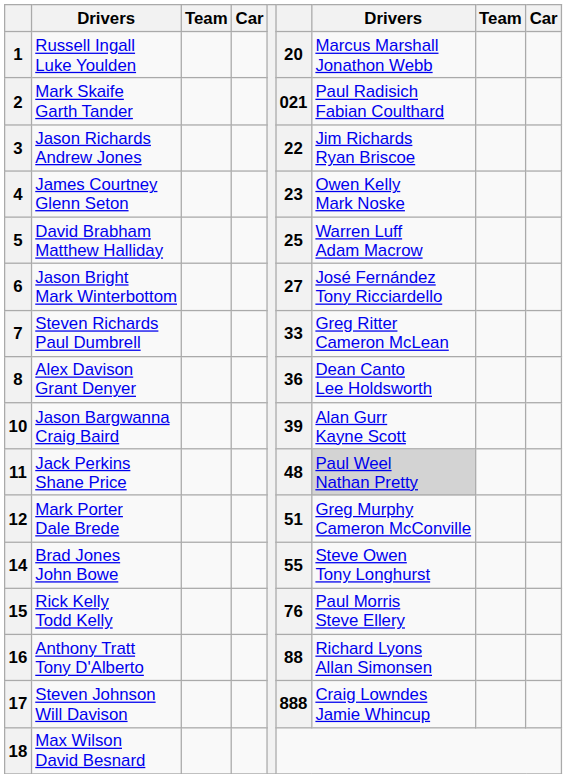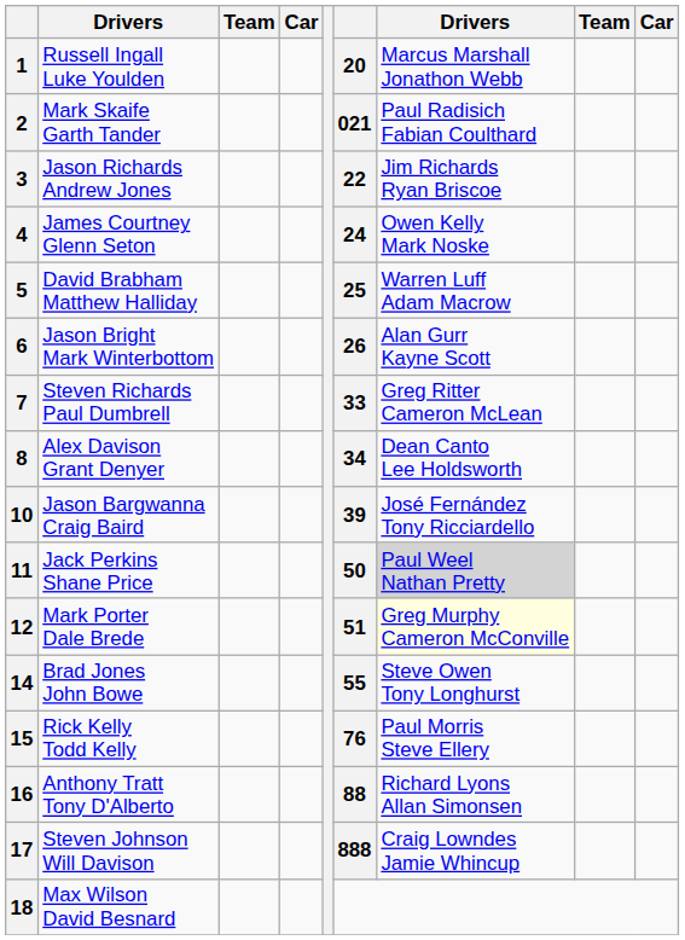 <table class="wikitable" style="font-size: 82%;">
 <tr>
 <th></th>
 <th>Drivers</th>
 <th>Team</th>
 <th>Car</th>
 <th rowspan="18"></th>
 <th></th>
 <th>Drivers</th>
 <th>Team</th>
 <th>Car</th>
 </tr>
 <tr>
 <th>1</th>
 <td> <a href='#'>Russell Ingall</a><br> <a href='#'>Luke Youlden</a></td>
 <td><br></td>
 <td></td>
 <th>20</th>
 <td> <a href='#'>Marcus Marshall</a><br> <a href='#'>Jonathon Webb</a></td>
 <td><br></td>
 <td></td>
 </tr>
 <tr>
 <th>2</th>
 <td> <a href='#'>Mark Skaife</a><br> <a href='#'>Garth Tander</a></td>
 <td><br></td>
 <td></td>
 <th>021</th>
 <td> <a href='#'>Paul Radisich</a><br> <a href='#'>Fabian Coulthard</a></td>
 <td><br></td>
 <td></td>
 </tr>
 <tr>
 <th>3</th>
 <td> <a href='#'>Jason Richards</a><br> <a href='#'>Andrew Jones</a></td>
 <td><br></td>
 <td></td>
 <th>22</th>
 <td> <a href='#'>Jim Richards</a><br> <a href='#'>Ryan Briscoe</a></td>
 <td><br></td>
 <td></td>
 </tr>
 <tr>
 <th>4</th>
 <td> <a href='#'>James Courtney</a><br> <a href='#'>Glenn Seton</a></td>
 <td><br></td>
 <td></td>
-<th>23</th>
+<th>24</th>
 <td> <a href='#'>Owen Kelly</a><br> <a href='#'>Mark Noske</a></td>
 <td><br></td>
 <td></td>
 </tr>
 <tr>
 <th>5</th>
 <td> <a href='#'>David Brabham</a><br> <a href='#'>Matthew Halliday</a></td>
 <td><br></td>
 <td></td>
 <th>25</th>
 <td> <a href='#'>Warren Luff</a><br> <a href='#'>Adam Macrow</a></td>
 <td><br></td>
 <td></td>
 </tr>
 <tr>
 <th>6</th>
 <td> <a href='#'>Jason Bright</a><br> <a href='#'>Mark Winterbottom</a></td>
 <td><br></td>
 <td></td>
-<th>27</th>
-<td> <a href='#'>José Fernández</a><br> <a href='#'>Tony Ricciardello</a></td>
+<th>26</th>
+<td> <a href='#'>Alan Gurr</a><br> <a href='#'>Kayne Scott</a></td>
 <td><br></td>
 <td></td>
 </tr>
 <tr>
 <th>7</th>
 <td> <a href='#'>Steven Richards</a><br> <a href='#'>Paul Dumbrell</a></td>
 <td><br></td>
 <td></td>
 <th>33</th>
 <td> <a href='#'>Greg Ritter</a><br> <a href='#'>Cameron McLean</a></td>
 <td><br></td>
 <td></td>
 </tr>
 <tr>
 <th>8</th>
 <td> <a href='#'>Alex Davison</a><br> <a href='#'>Grant Denyer</a></td>
 <td><br></td>
 <td></td>
-<th>36</th>
+<th>34</th>
 <td> <a href='#'>Dean Canto</a><br> <a href='#'>Lee Holdsworth</a></td>
 <td><br></td>
 <td></td>
 </tr>
 <tr>
 <th>10</th>
 <td> <a href='#'>Jason Bargwanna</a><br> <a href='#'>Craig Baird</a></td>
 <td><br></td>
 <td></td>
 <th>39</th>
-<td> <a href='#'>Alan Gurr</a><br> <a href='#'>Kayne Scott</a></td>
+<td> <a href='#'>José Fernández</a><br> <a href='#'>Tony Ricciardello</a></td>
 <td><br></td>
 <td></td>
 </tr>
 <tr>
 <th>11</th>
 <td> <a href='#'>Jack Perkins</a><br> <a href='#'>Shane Price</a></td>
 <td><br></td>
 <td></td>
-<th>48</th>
+<th>50</th>
 <td style="background: lightgrey;"> <a href='#'>Paul Weel</a><br> <a href='#'>Nathan Pretty</a></td>
 <td><br></td>
 <td></td>
 </tr>
 <tr>
 <th>12</th>
 <td> <a href='#'>Mark Porter</a><br> <a href='#'>Dale Brede</a></td>
 <td><br></td>
 <td></td>
 <th>51</th>
-<td> <a href='#'>Greg Murphy</a><br> <a href='#'>Cameron McConville</a></td>
+<td style="background: lightyellow;"> <a href='#'>Greg Murphy</a><br> <a href='#'>Cameron McConville</a></td>
 <td><br></td>
 <td></td>
 </tr>
 <tr>
 <th>14</th>
 <td> <a href='#'>Brad Jones</a><br> <a href='#'>John Bowe</a></td>
 <td><br></td>
 <td></td>
 <th>55</th>
 <td> <a href='#'>Steve Owen</a><br> <a href='#'>Tony Longhurst</a></td>
 <td><br></td>
 <td></td>
 </tr>
 <tr>
 <th>15</th>
 <td> <a href='#'>Rick Kelly</a><br> <a href='#'>Todd Kelly</a></td>
 <td><br></td>
 <td></td>
 <th>76</th>
 <td> <a href='#'>Paul Morris</a><br> <a href='#'>Steve Ellery</a></td>
 <td><br></td>
 <td></td>
 </tr>
 <tr>
 <th>16</th>
 <td> <a href='#'>Anthony Tratt</a><br> <a href='#'>Tony D'Alberto</a></td>
 <td><br></td>
 <td></td>
 <th>88</th>
 <td> <a href='#'>Richard Lyons</a><br> <a href='#'>Allan Simonsen</a></td>
 <td><br></td>
 <td></td>
 </tr>
 <tr>
 <th>17</th>
 <td> <a href='#'>Steven Johnson</a><br> <a href='#'>Will Davison</a></td>
 <td><br></td>
 <td></td>
 <th>888</th>
 <td> <a href='#'>Craig Lowndes</a><br> <a href='#'>Jamie Whincup</a></td>
 <td><br></td>
 <td></td>
 </tr>
 <tr>
 <th>18</th>
 <td> <a href='#'>Max Wilson</a><br> <a href='#'>David Besnard</a></td>
 <td><br></td>
 <td></td>
 <td colspan=4></td>
 </tr>
 </table>
